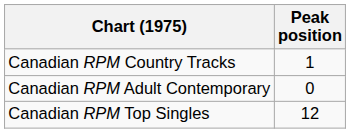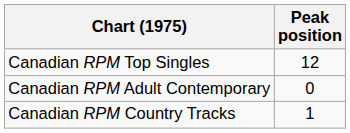 <table class="wikitable">
 <tr>
 <th align="left">Chart (1975)</th>
 <th align="center">Peak<br>position</th>
 </tr>
 <tr>
-<td align="left">Canadian <em>RPM</em> Country Tracks</td>
-<td align="center">1</td>
+<td align="left">Canadian <em>RPM</em> Top Singles</td>
+<td align="center">12</td>
 </tr>
 <tr>
 <td align="left">Canadian <em>RPM</em> Adult Contemporary</td>
 <td align="center">0</td>
 </tr>
 <tr>
-<td align="left">Canadian <em>RPM</em> Top Singles</td>
-<td align="center">12</td>
+<td align="left">Canadian <em>RPM</em> Country Tracks</td>
+<td align="center">1</td>
 </tr>
 </table>
